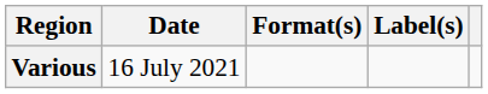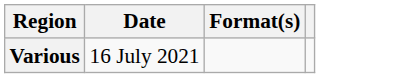 <table class="wikitable plainrowheaders">
 <tr>
 <th scope="col">Region</th>
 <th scope="col">Date</th>
 <th scope="col">Format(s)</th>
-<th scope="col">Label(s)</th>
 <th scope="col"></th>
 </tr>
 <tr>
 <th scope="row">Various</th>
 <td>16 July 2021</td>
 <td></td>
-<td></td>
 <td style="text-align:center;"></td>
 </tr>
 </table>
